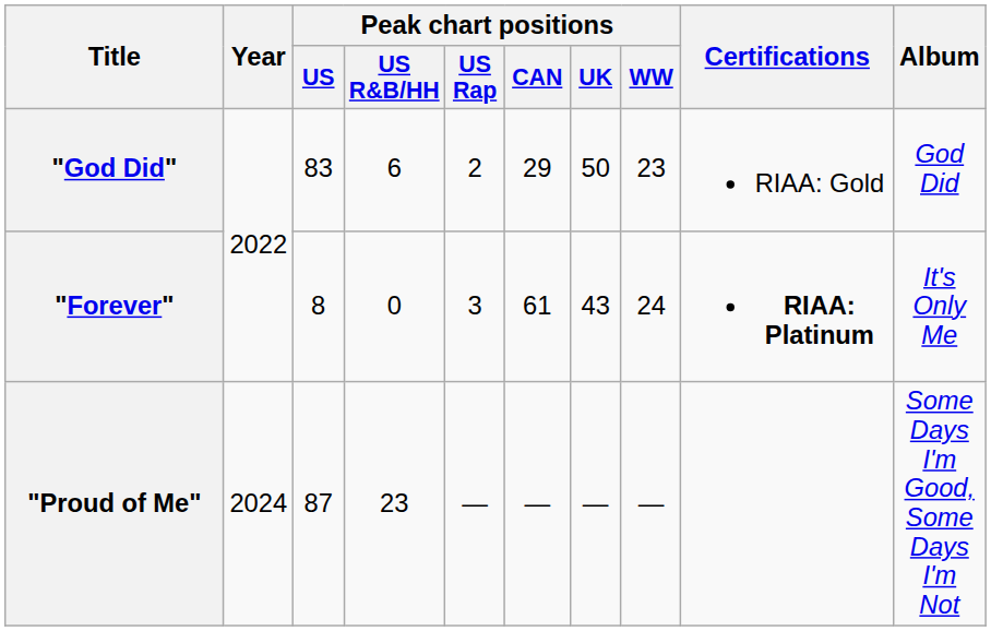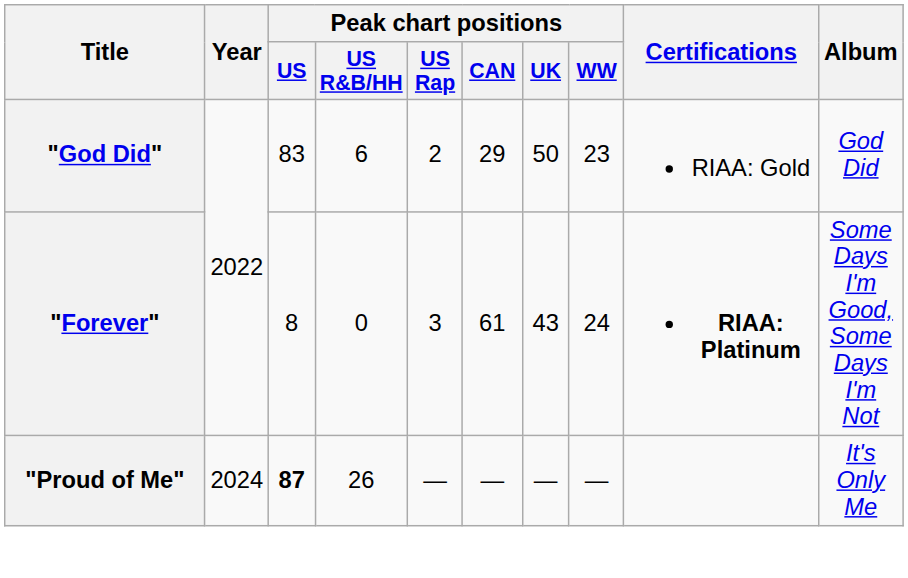 <table class="wikitable plainrowheaders" style="text-align: center;">
 <tr>
 <th scope="col" rowspan="2" style="width:22em;">Title</th>
 <th scope="col" rowspan="2" style="width:1em;">Year</th>
 <th scope="col" colspan="6">Peak chart positions</th>
 <th scope="col" rowspan="2" style="width:12em;"><a href='#'>Certifications</a></th>
 <th scope="col" rowspan="2">Album</th>
 </tr>
 <tr>
 <th scope="col" style="width:3em;font-size:90%;"><a href='#'>US</a><br></th>
 <th scope="col" style="width:3em;font-size:90%;"><a href='#'>US<br>R&B/HH</a><br></th>
 <th scope="col" style="width:3em;font-size:90%;"><a href='#'>US<br>Rap</a><br></th>
 <th scope="col" style="width:3em;font-size:90%;"><a href='#'>CAN</a><br></th>
 <th scope="col" style="width:3em;font-size:90%;"><a href='#'>UK</a><br></th>
 <th scope="col" style="width:3em;font-size:90%;"><a href='#'>WW</a><br></th>
 </tr>
 <tr>
 <th scope="row">"<a href='#'>God Did</a>"<br></th>
 <td rowspan="2">2022</td>
 <td>83</td>
 <td>6</td>
 <td>2</td>
 <td>29</td>
 <td>50</td>
 <td>23</td>
 <td><br><ul><li>RIAA: Gold</li></ul></td>
 <td><em><a href='#'>God Did</a></em></td>
 </tr>
 <tr>
 <th scope="row">"<a href='#'>Forever</a>"<br></th>
 <td>8</td>
 <td>0</td>
 <td>3</td>
 <td>61</td>
 <td>43</td>
 <td>24</td>
 <td><strong><br><ul><li>RIAA: Platinum</li></ul></strong></td>
-<td><em><a href='#'>It's Only Me</a></em></td>
+<td><em><a href='#'>Some Days I'm Good, Some Days I'm Not</a></em></td>
 </tr>
 <tr>
 <th scope="row">"Proud of Me"<br></th>
 <td>2024</td>
-<td>87</td>
-<td>23</td>
+<td><strong>87</strong></td>
+<td>26</td>
 <td>—</td>
 <td>—</td>
 <td>—</td>
 <td>—</td>
 <td></td>
-<td><em><a href='#'>Some Days I'm Good, Some Days I'm Not</a></em></td>
+<td><em><a href='#'>It's Only Me</a></em></td>
 </tr>
 </table>
